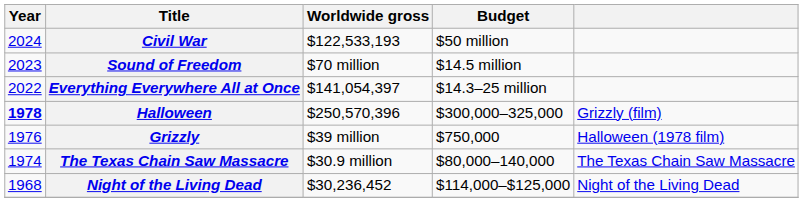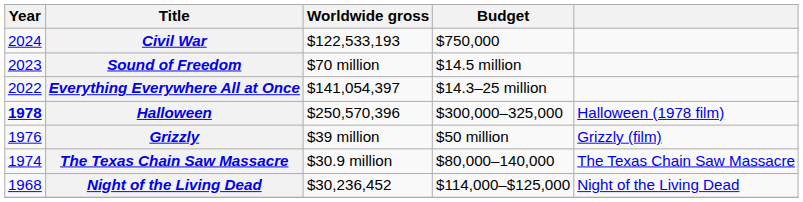 <table class="wikitable sortable plainrowheaders" style="margin:auto; margin:auto;">
 <tr>
 <th scope="col">Year</th>
 <th scope="col">Title</th>
 <th scope="col">Worldwide gross</th>
 <th>Budget</th>
 <th scope="col"></th>
 </tr>
 <tr>
 <td><a href='#'>2024</a></td>
 <th scope="row"><em><a href='#'>Civil War</a></em></th>
 <td>$122,533,193</td>
-<td>$50 million</td>
+<td>$750,000</td>
 <td></td>
 </tr>
 <tr>
 <td><a href='#'>2023</a></td>
 <th scope="row"><em><a href='#'>Sound of Freedom</a></em></th>
 <td>$70 million</td>
 <td>$14.5 million</td>
 <td></td>
 </tr>
 <tr>
 <td><a href='#'>2022</a></td>
 <th scope="row"><em><a href='#'>Everything Everywhere All at Once</a></em></th>
 <td>$141,054,397</td>
 <td>$14.3–25 million</td>
 <td></td>
 </tr>
 <tr>
 <td><strong><a href='#'>1978</a></strong></td>
 <th scope="row"><em><a href='#'>Halloween</a></em></th>
 <td>$250,570,396</td>
 <td>$300,000–325,000</td>
-<td><a href='#'>Grizzly (film)</a></td>
+<td><a href='#'>Halloween (1978 film)</a></td>
 </tr>
 <tr>
 <td><a href='#'>1976</a></td>
 <th scope="row"><em><a href='#'>Grizzly</a></em></th>
 <td>$39 million</td>
-<td>$750,000</td>
-<td><a href='#'>Halloween (1978 film)</a></td>
+<td>$50 million</td>
+<td><a href='#'>Grizzly (film)</a></td>
 </tr>
 <tr>
 <td><a href='#'>1974</a></td>
 <th scope="row"><em><a href='#'>The Texas Chain Saw Massacre</a></em></th>
 <td>$30.9 million</td>
 <td>$80,000–140,000</td>
 <td><a href='#'>The Texas Chain Saw Massacre</a></td>
 </tr>
 <tr>
 <td><a href='#'>1968</a></td>
 <th scope="row"><em><a href='#'>Night of the Living Dead</a></em></th>
 <td>$30,236,452</td>
 <td>$114,000–$125,000</td>
 <td><a href='#'>Night of the Living Dead</a></td>
 </tr>
 <tr>
 </tr>
 </table>
